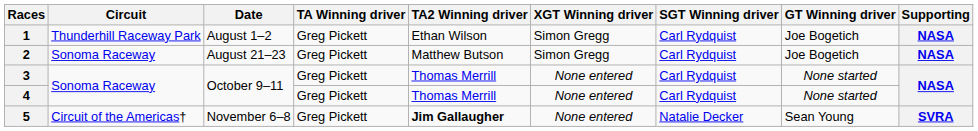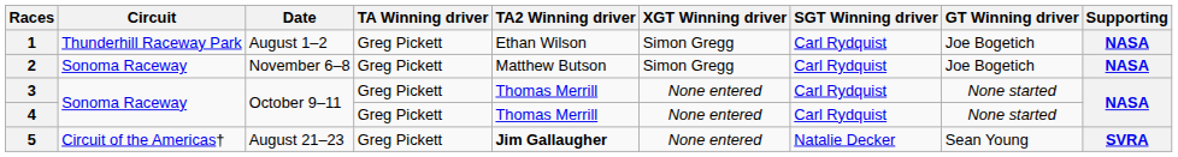 <table class="wikitable" style="font-size: 90%;">
 <tr>
 <th>Races</th>
 <th>Circuit</th>
 <th>Date</th>
 <th>TA Winning driver</th>
 <th>TA2 Winning driver</th>
 <th>XGT Winning driver</th>
 <th>SGT Winning driver</th>
 <th>GT Winning driver</th>
 <th>Supporting</th>
 </tr>
 <tr>
 <th>1</th>
 <td><a href='#'>Thunderhill Raceway Park</a></td>
 <td>August 1–2</td>
 <td> Greg Pickett</td>
 <td> Ethan Wilson</td>
 <td> Simon Gregg</td>
 <td> <a href='#'>Carl Rydquist</a></td>
 <td> Joe Bogetich</td>
 <th><a href='#'>NASA</a></th>
 </tr>
 <tr>
 <th>2</th>
 <td><a href='#'>Sonoma Raceway</a></td>
-<td>August 21–23</td>
+<td>November 6–8</td>
 <td> Greg Pickett</td>
 <td> Matthew Butson</td>
 <td> Simon Gregg</td>
 <td> <a href='#'>Carl Rydquist</a></td>
 <td> Joe Bogetich</td>
 <th><a href='#'>NASA</a></th>
 </tr>
 <tr>
 <th>3</th>
 <td rowspan="2"><a href='#'>Sonoma Raceway</a></td>
 <td rowspan="2">October 9–11</td>
 <td> Greg Pickett</td>
 <td> <a href='#'>Thomas Merrill</a></td>
 <td align="center"><em>None entered</em></td>
 <td> <a href='#'>Carl Rydquist</a></td>
 <td align="center"><em>None started</em></td>
 <th rowspan="2"><a href='#'>NASA</a></th>
 </tr>
 <tr>
 <th>4</th>
 <td> Greg Pickett</td>
 <td> <a href='#'>Thomas Merrill</a></td>
 <td align="center"><em>None entered</em></td>
 <td> <a href='#'>Carl Rydquist</a></td>
 <td align="center"><em>None started</em></td>
 </tr>
 <tr>
 <th>5</th>
 <td><a href='#'>Circuit of the Americas</a>†</td>
-<td>November 6–8</td>
+<td>August 21–23</td>
 <td> Greg Pickett</td>
 <td><strong> Jim Gallaugher</strong></td>
 <td align="center"><em>None entered</em></td>
 <td> <a href='#'>Natalie Decker</a></td>
 <td> Sean Young</td>
 <th><a href='#'>SVRA</a></th>
 </tr>
 </table>
